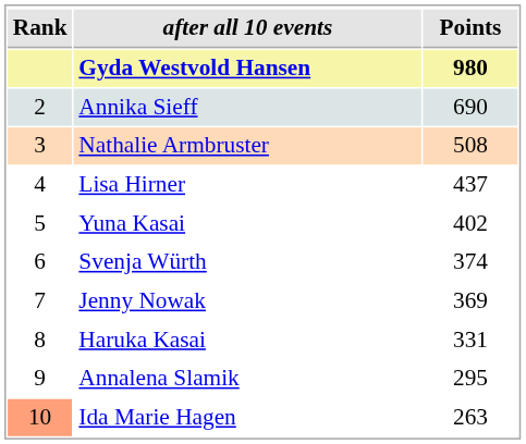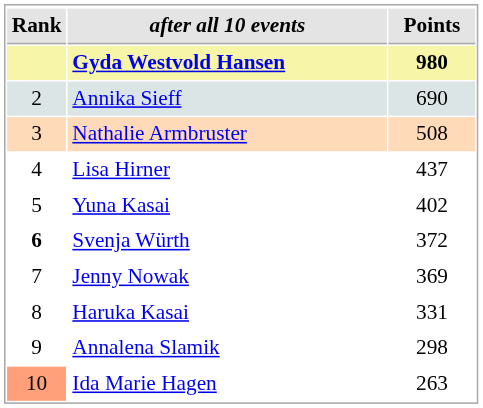 <table cellspacing="1" cellpadding="3" style="border:1px solid #AAAAAA;font-size:86%">
 <tr style="background-color: #E4E4E4;">
 </tr>
 <tr style="background-color: #E4E4E4;">
 <th style="border-bottom:1px solid #AAAAAA; width: 10px;">Rank</th>
 <th style="border-bottom:1px solid #AAAAAA; width: 200px;"><em>after all 10 events</em></th>
 <th style="border-bottom:1px solid #AAAAAA; width: 50px;">Points</th>
 </tr>
 <tr style="background:#f7f6a8;">
 <td align=center></td>
 <td><strong> <a href='#'>Gyda Westvold Hansen</a></strong></td>
 <td align=center><strong>980</strong></td>
 </tr>
 <tr style="background:#dce5e5;">
 <td align=center>2</td>
 <td> <a href='#'>Annika Sieff</a></td>
 <td align=center>690</td>
 </tr>
 <tr style="background:#ffdab9;">
 <td align=center>3</td>
 <td> <a href='#'>Nathalie Armbruster</a></td>
 <td align=center>508</td>
 </tr>
 <tr>
 <td align=center>4</td>
 <td> <a href='#'>Lisa Hirner</a></td>
 <td align=center>437</td>
 </tr>
 <tr>
 <td align=center>5</td>
 <td> <a href='#'>Yuna Kasai</a></td>
 <td align=center>402</td>
 </tr>
 <tr>
-<td align=center>6</td>
+<td align=center><strong>6</strong></td>
 <td> <a href='#'>Svenja Würth</a></td>
-<td align=center>374</td>
+<td align=center>372</td>
 </tr>
 <tr>
 <td align=center>7</td>
 <td> <a href='#'>Jenny Nowak</a></td>
 <td align=center>369</td>
 </tr>
 <tr>
 <td align=center>8</td>
 <td> <a href='#'>Haruka Kasai</a></td>
 <td align=center>331</td>
 </tr>
 <tr>
 <td align=center>9</td>
 <td> <a href='#'>Annalena Slamik</a></td>
-<td align=center>295</td>
+<td align=center>298</td>
 </tr>
 <tr>
 <td align=center style="background: lightsalmon;">10</td>
 <td> <a href='#'>Ida Marie Hagen</a></td>
 <td align=center>263</td>
 </tr>
 </table>
